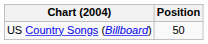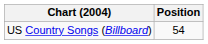 <table class="wikitable">
 <tr>
 <th scope="col">Chart (2004)</th>
 <th scope="col">Position</th>
 </tr>
 <tr>
 <td>US <a href='#'>Country Songs</a> (<em><a href='#'>Billboard</a></em>)</td>
-<td align="center">50</td>
+<td align="center">54</td>
 </tr>
 </table>
